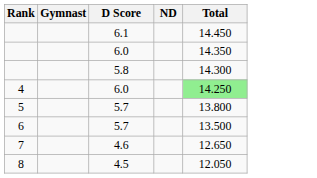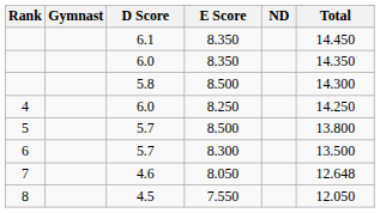 <table class="wikitable" style="text-align:center">
 <tr>
 <th>Rank</th>
 <th>Gymnast</th>
 <th style="width:5em">D Score</th>
+<th style="width:5em">E Score</th>
 <th style="width:2em">ND</th>
 <th style="width:5em">Total</th>
 </tr>
 <tr>
 <td></td>
 <td align=left></td>
 <td>6.1</td>
+<td>8.350</td>
 <td></td>
 <td>14.450</td>
 </tr>
 <tr>
 <td></td>
 <td align=left></td>
 <td>6.0</td>
+<td>8.350</td>
 <td></td>
 <td>14.350</td>
 </tr>
 <tr>
 <td></td>
 <td align=left></td>
 <td>5.8</td>
+<td>8.500</td>
 <td></td>
 <td>14.300</td>
 </tr>
 <tr>
 <td>4</td>
 <td align=left></td>
 <td>6.0</td>
+<td>8.250</td>
 <td></td>
-<td style="background: lightgreen;">14.250</td>
+<td>14.250</td>
 </tr>
 <tr>
 <td>5</td>
 <td align=left></td>
 <td>5.7</td>
+<td>8.500</td>
 <td></td>
 <td>13.800</td>
 </tr>
 <tr>
 <td>6</td>
 <td align=left></td>
 <td>5.7</td>
+<td>8.300</td>
 <td></td>
 <td>13.500</td>
 </tr>
 <tr>
 <td>7</td>
 <td align=left></td>
 <td>4.6</td>
+<td>8.050</td>
 <td></td>
-<td>12.650</td>
+<td>12.648</td>
 </tr>
 <tr>
 <td>8</td>
 <td align=left></td>
 <td>4.5</td>
+<td>7.550</td>
 <td></td>
 <td>12.050</td>
 </tr>
 </table>
